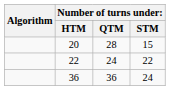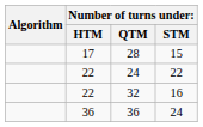 <table class="wikitable" style="margin:1em auto; text-align:center;">
 <tr>
 <th rowspan="2">Algorithm</th>
 <th colspan="3">Number of turns under:</th>
 </tr>
 <tr>
 <th>HTM</th>
 <th>QTM</th>
 <th>STM</th>
 </tr>
 <tr>
 <td></td>
-<td>20</td>
+<td>17</td>
 <td>28</td>
 <td>15</td>
 </tr>
 <tr>
 <td></td>
 <td>22</td>
 <td>24</td>
 <td>22</td>
 </tr>
 <tr>
 <td></td>
+<td>22</td>
+<td>32</td>
+<td>16</td>
+</tr>
+<tr>
+<td></td>
 <td>36</td>
 <td>36</td>
 <td>24</td>
 </tr>
 </table>
